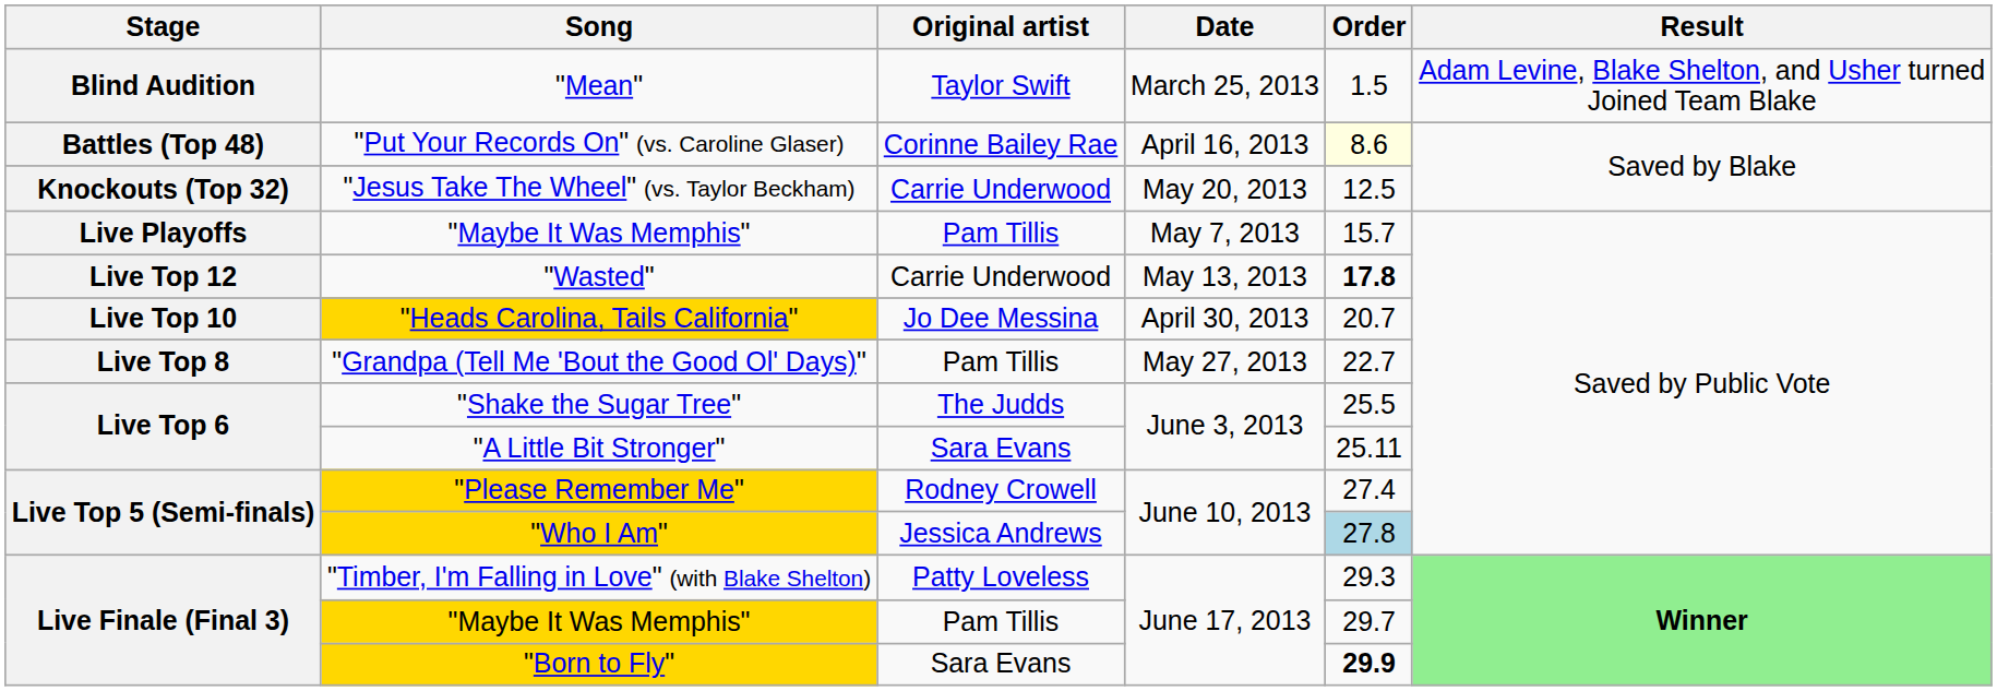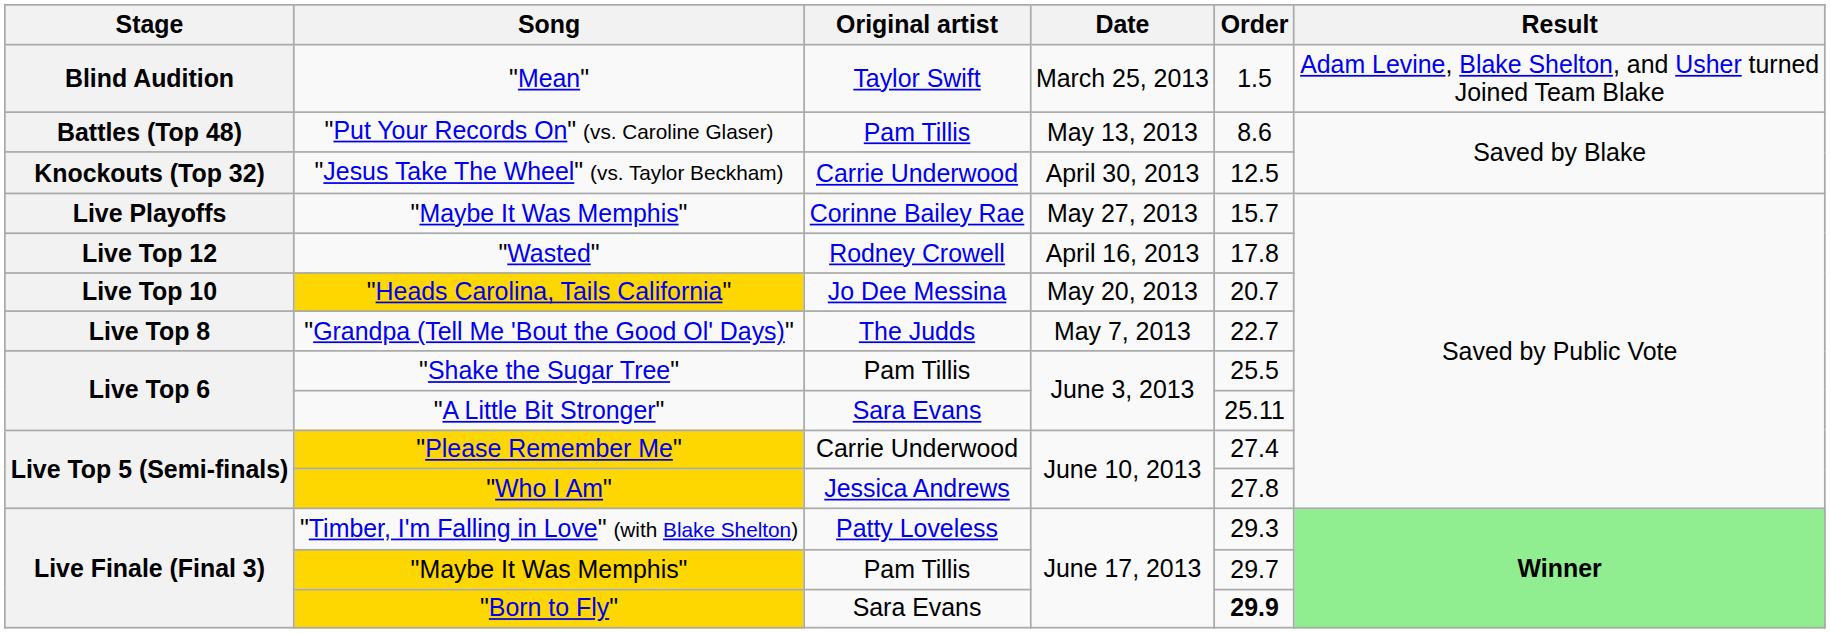 <table class="wikitable" style="text-align:center; font-size:90%; line-height:16px;">
 <tr>
 <th scope="col">Stage</th>
 <th scope="col">Song</th>
 <th scope="col">Original artist</th>
 <th scope="col">Date</th>
 <th scope="col">Order</th>
 <th scope="col">Result</th>
 </tr>
 <tr>
 <th scope="row">Blind Audition</th>
 <td>"<a href='#'>Mean</a>"</td>
 <td><a href='#'>Taylor Swift</a></td>
 <td>March 25, 2013</td>
 <td>1.5</td>
 <td><a href='#'>Adam Levine</a>, <a href='#'>Blake Shelton</a>, and <a href='#'>Usher</a> turned<br>Joined Team Blake</td>
 </tr>
 <tr>
 <th scope="row">Battles (Top 48)</th>
 <td>"<a href='#'>Put Your Records On</a>" <small>(vs. Caroline Glaser)</small></td>
-<td><a href='#'>Corinne Bailey Rae</a></td>
-<td>April 16, 2013</td>
-<td style="background: lightyellow;">8.6</td>
+<td><a href='#'>Pam Tillis</a></td>
+<td>May 13, 2013</td>
+<td>8.6</td>
 <td rowspan=2>Saved by Blake</td>
 </tr>
 <tr>
 <th scope="row">Knockouts (Top 32)</th>
 <td>"<a href='#'>Jesus Take The Wheel</a>" <small>(vs. Taylor Beckham)</small></td>
 <td><a href='#'>Carrie Underwood</a></td>
-<td>May 20, 2013</td>
+<td>April 30, 2013</td>
 <td>12.5</td>
 </tr>
 <tr>
 <th scope="row">Live Playoffs</th>
 <td>"<a href='#'>Maybe It Was Memphis</a>"</td>
-<td><a href='#'>Pam Tillis</a></td>
-<td>May 7, 2013</td>
+<td><a href='#'>Corinne Bailey Rae</a></td>
+<td>May 27, 2013</td>
 <td>15.7</td>
 <td rowspan=8>Saved by Public Vote</td>
 </tr>
 <tr>
 <th scope="row">Live Top 12</th>
 <td>"<a href='#'>Wasted</a>"</td>
-<td>Carrie Underwood</td>
-<td>May 13, 2013</td>
-<td><strong>17.8</strong></td>
+<td><a href='#'>Rodney Crowell</a></td>
+<td>April 16, 2013</td>
+<td>17.8</td>
 </tr>
 <tr>
 <th scope="row">Live Top 10</th>
 <td style="background:gold;">"<a href='#'>Heads Carolina, Tails California</a>"</td>
 <td><a href='#'>Jo Dee Messina</a></td>
-<td>April 30, 2013</td>
+<td>May 20, 2013</td>
 <td>20.7</td>
 </tr>
 <tr>
 <th scope="row">Live Top 8</th>
 <td>"<a href='#'>Grandpa (Tell Me 'Bout the Good Ol' Days)</a>"</td>
-<td>Pam Tillis</td>
-<td>May 27, 2013</td>
+<td><a href='#'>The Judds</a></td>
+<td>May 7, 2013</td>
 <td>22.7</td>
 </tr>
 <tr>
 <th scope="row" rowspan="2">Live Top 6</th>
 <td>"<a href='#'>Shake the Sugar Tree</a>"</td>
-<td><a href='#'>The Judds</a></td>
+<td>Pam Tillis</td>
 <td rowspan="2">June 3, 2013</td>
 <td>25.5</td>
 </tr>
 <tr>
 <td>"<a href='#'>A Little Bit Stronger</a>"</td>
 <td><a href='#'>Sara Evans</a></td>
 <td>25.11</td>
 </tr>
 <tr>
 <th scope="row" rowspan="2">Live Top 5 (Semi-finals)</th>
 <td style="background:gold;">"<a href='#'>Please Remember Me</a>"</td>
-<td><a href='#'>Rodney Crowell</a></td>
+<td>Carrie Underwood</td>
 <td rowspan="2">June 10, 2013</td>
 <td>27.4</td>
 </tr>
 <tr>
 <td style="background:gold;">"<a href='#'>Who I Am</a>"</td>
 <td><a href='#'>Jessica Andrews</a></td>
-<td style="background: lightblue;">27.8</td>
+<td>27.8</td>
 </tr>
 <tr>
 <th scope="row" rowspan="3">Live Finale (Final 3)</th>
 <td>"<a href='#'>Timber, I'm Falling in Love</a>" <small>(with <a href='#'>Blake Shelton</a>)</small></td>
 <td><a href='#'>Patty Loveless</a></td>
 <td rowspan="3">June 17, 2013</td>
 <td>29.3</td>
 <td style="background:lightgreen;"  rowspan="3"><strong>Winner</strong></td>
 </tr>
 <tr>
 <td style="background:gold;">"Maybe It Was Memphis"</td>
 <td>Pam Tillis</td>
 <td>29.7</td>
 </tr>
 <tr>
 <td style="background:gold;">"<a href='#'>Born to Fly</a>"</td>
 <td>Sara Evans</td>
 <td><strong>29.9</strong></td>
 </tr>
 </table>
